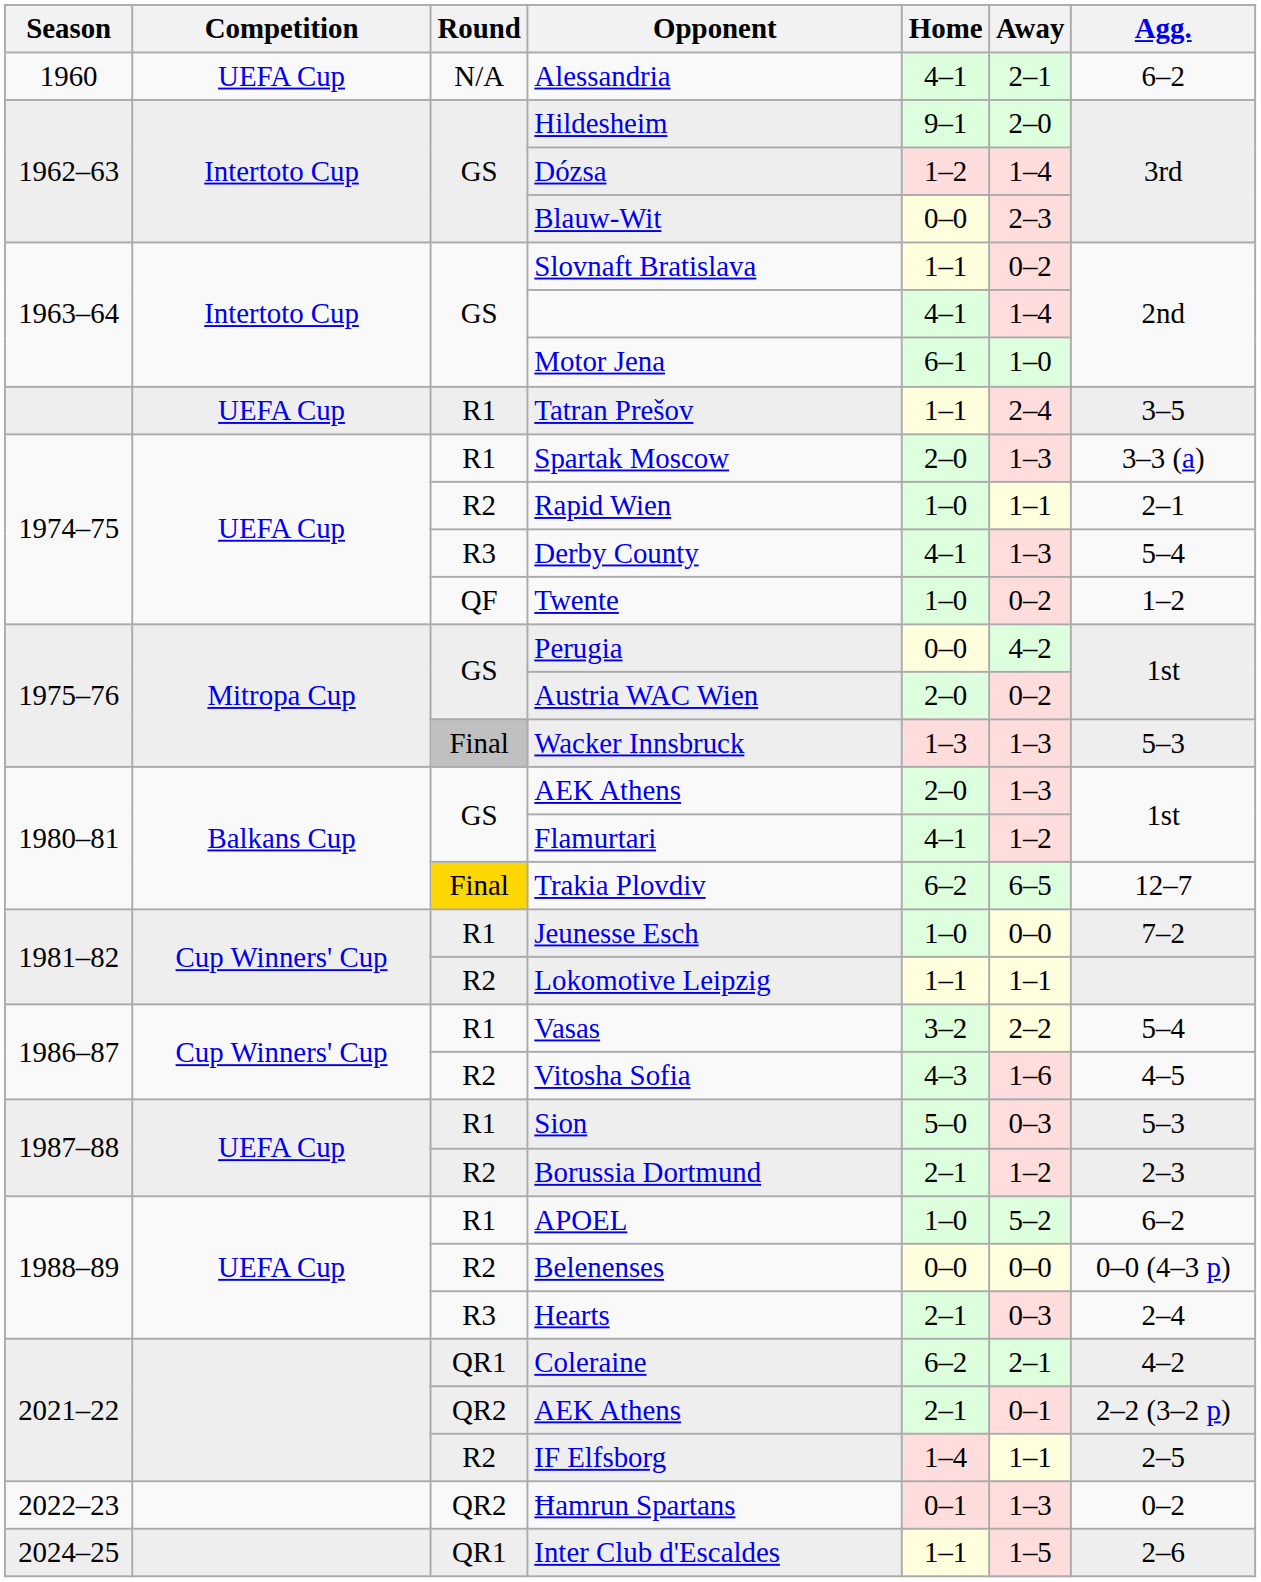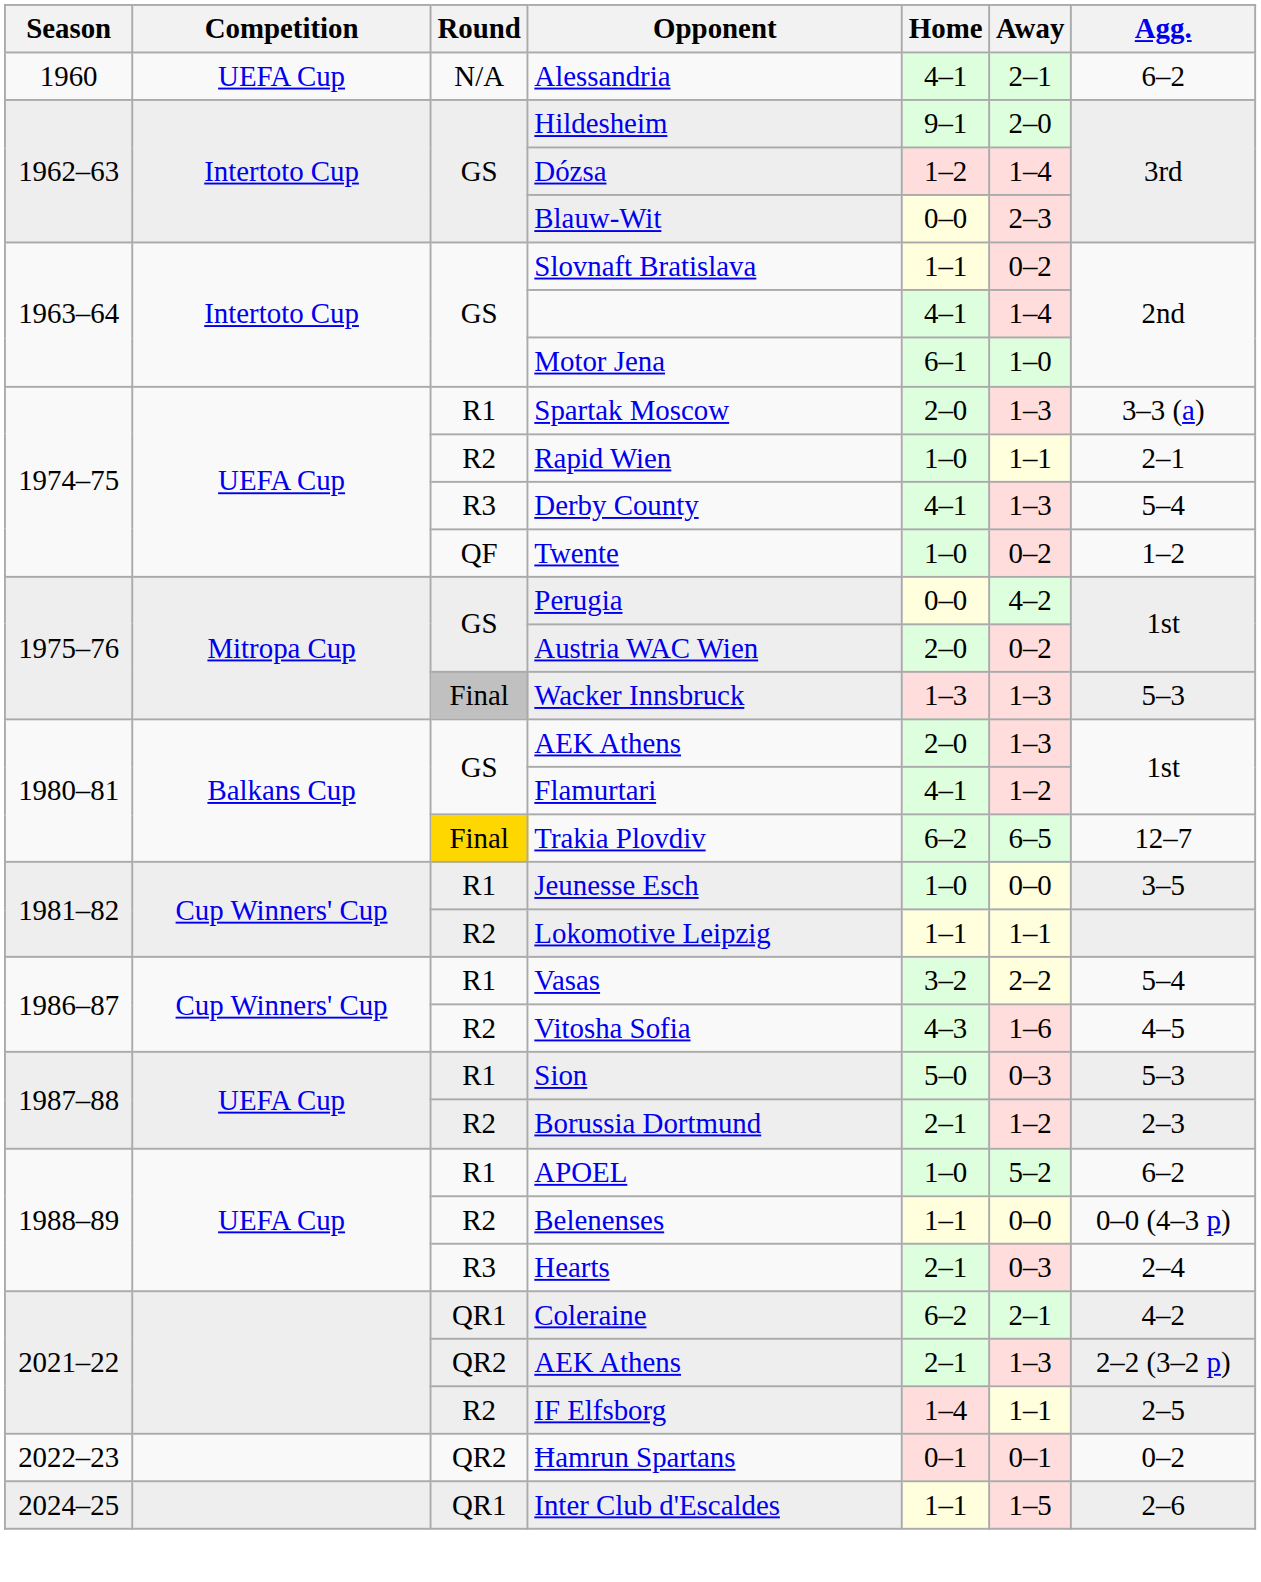 <table class="wikitable" style="font-size:95%; text-align: center;">
 <tr>
 <th width="60">Season</th>
 <th width="150">Competition</th>
 <th width="30">Round</th>
 <th width="190">Opponent</th>
 <th width="30">Home</th>
 <th width="30">Away</th>
 <th width="90"><a href='#'>Agg.</a></th>
 </tr>
 <tr>
 <td rowspan=1>1960</td>
 <td><a href='#'>UEFA Cup</a></td>
 <td rowspan=1>N/A</td>
 <td align="left"> <a href='#'>Alessandria</a></td>
 <td bgcolor="#ddffdd">4–1</td>
 <td bgcolor="#ddffdd">2–1</td>
 <td rowspan=1>6–2</td>
 </tr>
 <tr bgcolor=#EEEEEE>
 <td rowspan=3>1962–63</td>
 <td rowspan=3><a href='#'>Intertoto Cup</a></td>
 <td rowspan=3>GS</td>
 <td align="left"> <a href='#'>Hildesheim</a></td>
 <td bgcolor="#ddffdd">9–1</td>
 <td bgcolor="#ddffdd">2–0</td>
 <td rowspan=3>3rd</td>
 </tr>
 <tr bgcolor=#EEEEEE>
 <td align="left"> <a href='#'>Dózsa</a></td>
 <td bgcolor="#ffdddd">1–2</td>
 <td bgcolor="#ffdddd">1–4</td>
 </tr>
 <tr bgcolor=#EEEEEE>
 <td align="left"> <a href='#'>Blauw-Wit</a></td>
 <td bgcolor="#ffffdd">0–0</td>
 <td bgcolor="#ffdddd">2–3</td>
 </tr>
 <tr>
 <td rowspan=3>1963–64</td>
 <td rowspan=3><a href='#'>Intertoto Cup</a></td>
 <td rowspan=3>GS</td>
 <td align="left"> <a href='#'>Slovnaft Bratislava</a></td>
 <td bgcolor="#ffffdd">1–1</td>
 <td bgcolor="#ffdddd">0–2</td>
 <td rowspan=3>2nd</td>
 </tr>
 <tr>
 <td align="left"></td>
 <td bgcolor="#ddffdd">4–1</td>
 <td bgcolor="#ffdddd">1–4</td>
 </tr>
 <tr>
 <td align="left"> <a href='#'>Motor Jena</a></td>
 <td bgcolor="#ddffdd">6–1</td>
 <td bgcolor="#ddffdd">1–0</td>
-</tr>
-<tr bgcolor=#EEEEEE>
-<td></td>
-<td><a href='#'>UEFA Cup</a></td>
-<td>R1</td>
-<td align="left"> <a href='#'>Tatran Prešov</a></td>
-<td bgcolor="#ffffdd">1–1</td>
-<td bgcolor="#ffdddd">2–4</td>
-<td>3–5</td>
 </tr>
 <tr>
 <td rowspan=4>1974–75</td>
 <td rowspan=4><a href='#'>UEFA Cup</a></td>
 <td>R1</td>
 <td align="left"> <a href='#'>Spartak Moscow</a></td>
 <td bgcolor="#ddffdd">2–0</td>
 <td bgcolor="#ffdddd">1–3</td>
 <td>3–3 (<a href='#'>a</a>)</td>
 </tr>
 <tr>
 <td>R2</td>
 <td align="left"> <a href='#'>Rapid Wien</a></td>
 <td bgcolor="#ddffdd">1–0</td>
 <td bgcolor="#ffffdd">1–1</td>
 <td>2–1</td>
 </tr>
 <tr>
 <td>R3</td>
 <td align="left"> <a href='#'>Derby County</a></td>
 <td bgcolor="#ddffdd">4–1</td>
 <td bgcolor="#ffdddd">1–3</td>
 <td>5–4</td>
 </tr>
 <tr>
 <td>QF</td>
 <td align="left"> <a href='#'>Twente</a></td>
 <td bgcolor="#ddffdd">1–0</td>
 <td bgcolor="#ffdddd">0–2</td>
 <td>1–2</td>
 </tr>
 <tr bgcolor=#EEEEEE>
 <td rowspan=3>1975–76</td>
 <td rowspan=3><a href='#'>Mitropa Cup</a></td>
 <td rowspan=2>GS</td>
 <td align="left"> <a href='#'>Perugia</a></td>
 <td bgcolor="#ffffdd">0–0</td>
 <td bgcolor="#ddffdd">4–2</td>
 <td rowspan=2>1st</td>
 </tr>
 <tr bgcolor=#EEEEEE>
 <td align="left"> <a href='#'>Austria WAC Wien</a></td>
 <td bgcolor="#ddffdd">2–0</td>
 <td bgcolor="#ffdddd">0–2</td>
 </tr>
 <tr bgcolor=#EEEEEE>
 <td rowspan=1 bgcolor=silver>Final</td>
 <td align="left"> <a href='#'>Wacker Innsbruck</a></td>
 <td bgcolor="#ffdddd">1–3</td>
 <td bgcolor="#ffdddd">1–3</td>
 <td>5–3</td>
 </tr>
 <tr>
 <td rowspan=3>1980–81</td>
 <td rowspan=3><a href='#'>Balkans Cup</a></td>
 <td rowspan=2>GS</td>
 <td align="left"> <a href='#'>AEK Athens</a></td>
 <td bgcolor="#ddffdd">2–0</td>
 <td bgcolor="#ffdddd">1–3</td>
 <td rowspan=2>1st</td>
 </tr>
 <tr>
 <td align="left"> <a href='#'>Flamurtari</a></td>
 <td bgcolor="#ddffdd">4–1</td>
 <td bgcolor="#ffdddd">1–2</td>
 </tr>
 <tr>
 <td rowspan=1 bgcolor=gold>Final</td>
 <td align="left"> <a href='#'>Trakia Plovdiv</a></td>
 <td bgcolor="#ddffdd">6–2</td>
 <td bgcolor="#ddffdd">6–5</td>
 <td rowspan=1>12–7</td>
 </tr>
 <tr bgcolor=#EEEEEE>
 <td rowspan=2>1981–82</td>
 <td rowspan=2><a href='#'>Cup Winners' Cup</a></td>
 <td>R1</td>
 <td align="left"> <a href='#'>Jeunesse Esch</a></td>
 <td bgcolor="#ddffdd">1–0</td>
 <td bgcolor="#ffffdd">0–0</td>
-<td>7–2</td>
+<td>3–5</td>
 </tr>
 <tr bgcolor=#EEEEEE>
 <td>R2</td>
 <td align="left"> <a href='#'>Lokomotive Leipzig</a></td>
 <td bgcolor="#ffffdd">1–1</td>
 <td bgcolor="#ffffdd">1–1</td>
 <td></td>
 </tr>
 <tr>
 <td rowspan=2>1986–87</td>
 <td rowspan=2><a href='#'>Cup Winners' Cup</a></td>
 <td>R1</td>
 <td align="left"> <a href='#'>Vasas</a></td>
 <td bgcolor="#ddffdd">3–2</td>
 <td bgcolor="#ffffdd">2–2</td>
 <td>5–4</td>
 </tr>
 <tr>
 <td>R2</td>
 <td align="left"> <a href='#'>Vitosha Sofia</a></td>
 <td bgcolor="#ddffdd">4–3</td>
 <td bgcolor="#ffdddd">1–6</td>
 <td>4–5</td>
 </tr>
 <tr bgcolor=#EEEEEE>
 <td rowspan=2>1987–88</td>
 <td rowspan=2><a href='#'>UEFA Cup</a></td>
 <td>R1</td>
 <td align="left"> <a href='#'>Sion</a></td>
 <td bgcolor="#ddffdd">5–0</td>
 <td bgcolor="#ffdddd">0–3</td>
 <td>5–3</td>
 </tr>
 <tr bgcolor=#EEEEEE>
 <td>R2</td>
 <td align="left"> <a href='#'>Borussia Dortmund</a></td>
 <td bgcolor="#ddffdd">2–1</td>
 <td bgcolor="#ffdddd">1–2</td>
 <td>2–3</td>
 </tr>
 <tr>
 <td rowspan=3>1988–89</td>
 <td rowspan=3><a href='#'>UEFA Cup</a></td>
 <td>R1</td>
 <td align="left"> <a href='#'>APOEL</a></td>
 <td bgcolor="#ddffdd">1–0</td>
 <td bgcolor="#ddffdd">5–2</td>
 <td>6–2</td>
 </tr>
 <tr>
 <td>R2</td>
 <td align="left"> <a href='#'>Belenenses</a></td>
-<td bgcolor="#ffffdd">0–0</td>
+<td bgcolor="#ffffdd">1–1</td>
 <td bgcolor="#ffffdd">0–0</td>
 <td>0–0 (4–3 <a href='#'>p</a>)</td>
 </tr>
 <tr>
 <td>R3</td>
 <td align="left"> <a href='#'>Hearts</a></td>
 <td bgcolor="#ddffdd">2–1</td>
 <td bgcolor="#ffdddd">0–3</td>
 <td>2–4</td>
 </tr>
 <tr bgcolor=#EEEEEE>
 <td rowspan=3>2021–22</td>
 <td rowspan=3></td>
 <td>QR1</td>
 <td align="left"> <a href='#'>Coleraine</a></td>
 <td bgcolor="#ddffdd">6–2</td>
 <td bgcolor="#ddffdd">2–1</td>
 <td>4–2</td>
 </tr>
 <tr bgcolor=#EEEEEE>
 <td>QR2</td>
 <td align="left"> <a href='#'>AEK Athens</a></td>
 <td bgcolor="#ddffdd">2–1</td>
-<td bgcolor="#ffdddd">0–1</td>
+<td bgcolor="#ffdddd">1–3</td>
 <td>2–2 (3–2 <a href='#'>p</a>)</td>
 </tr>
 <tr bgcolor=#EEEEEE>
 <td>R2</td>
 <td align="left"> <a href='#'>IF Elfsborg</a></td>
 <td bgcolor="#ffdddd">1–4</td>
 <td bgcolor="#ffffdd">1–1</td>
 <td>2–5</td>
 </tr>
 <tr>
 <td>2022–23</td>
 <td></td>
 <td>QR2</td>
 <td align="left"> <a href='#'>Ħamrun Spartans</a></td>
 <td bgcolor="#ffdddd">0–1</td>
-<td bgcolor="#ffdddd">1–3</td>
+<td bgcolor="#ffdddd">0–1</td>
 <td>0–2</td>
 </tr>
 <tr bgcolor=#EEEEEE>
 <td>2024–25</td>
 <td></td>
 <td>QR1</td>
 <td align="left"> <a href='#'>Inter Club d'Escaldes</a></td>
 <td bgcolor="#ffffdd">1–1</td>
 <td bgcolor="#ffdddd">1–5</td>
 <td>2–6</td>
 </tr>
 </table>
